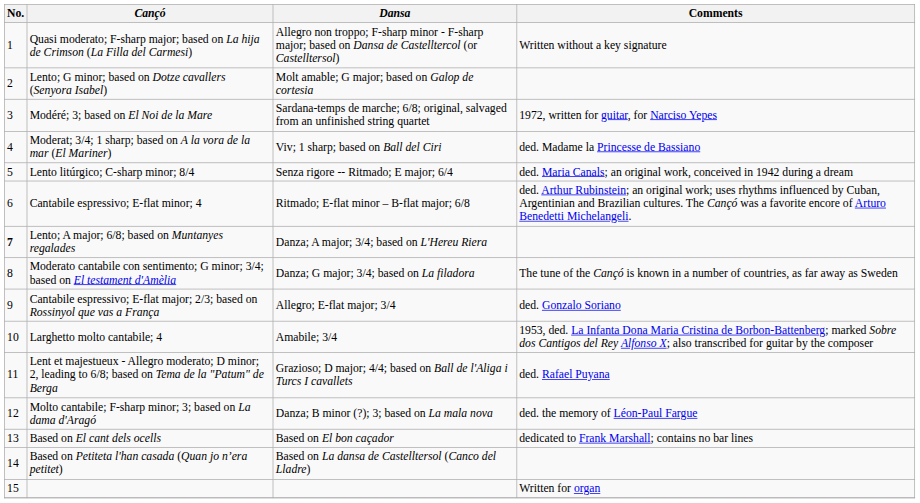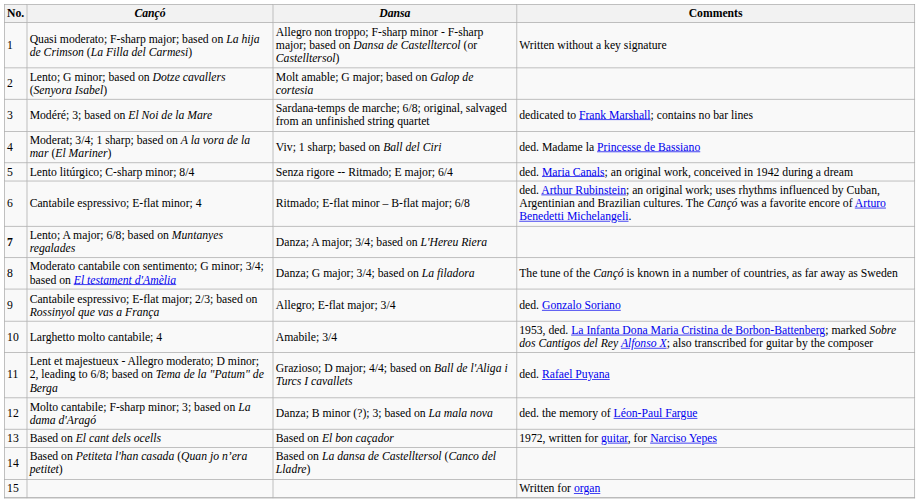 <table class="wikitable">
 <tr>
 <th>No.</th>
 <th><em>Cançó</em></th>
 <th><em>Dansa</em></th>
 <th>Comments</th>
 </tr>
 <tr>
 <td>1</td>
 <td>Quasi moderato; F-sharp major; based on <em>La hija de Crimson</em> (<em>La Filla del Carmesi</em>)</td>
 <td>Allegro non troppo; F-sharp minor - F-sharp major; based on <em>Dansa de Castelltercol</em> (or <em>Castelltersol</em>)</td>
 <td>Written without a key signature</td>
 </tr>
 <tr>
 <td>2</td>
 <td>Lento; G minor; based on <em>Dotze cavallers</em> (<em>Senyora Isabel</em>)</td>
 <td>Molt amable; G major; based on <em>Galop de cortesia</em></td>
 <td></td>
 </tr>
 <tr>
 <td>3</td>
 <td>Modéré; 3; based on <em>El Noi de la Mare</em></td>
 <td>Sardana-temps de marche; 6/8; original, salvaged from an unfinished string quartet</td>
-<td>1972, written for <a href='#'>guitar</a>, for <a href='#'>Narciso Yepes</a></td>
+<td>dedicated to <a href='#'>Frank Marshall</a>; contains no bar lines</td>
 </tr>
 <tr>
 <td>4</td>
 <td>Moderat; 3/4; 1 sharp; based on <em>A la vora de la mar</em> (<em>El Mariner</em>)</td>
 <td>Viv; 1 sharp; based on <em>Ball del Ciri</em></td>
 <td>ded. Madame la <a href='#'>Princesse de Bassiano</a></td>
 </tr>
 <tr>
 <td>5</td>
 <td>Lento litúrgico; C-sharp minor; 8/4</td>
 <td>Senza rigore -- Ritmado; E major; 6/4</td>
 <td>ded. <a href='#'>Maria Canals</a>; an original work, conceived in 1942 during a dream</td>
 </tr>
 <tr>
 <td>6</td>
 <td>Cantabile espressivo; E-flat minor; 4</td>
 <td>Ritmado; E-flat minor – B-flat major; 6/8</td>
 <td>ded. <a href='#'>Arthur Rubinstein</a>; an original work; uses rhythms influenced by Cuban, Argentinian and Brazilian cultures. The  <em>Cançó</em> was a favorite encore of <a href='#'>Arturo Benedetti Michelangeli</a>.</td>
 </tr>
 <tr>
 <td><strong>7</strong></td>
 <td>Lento; A major; 6/8; based on <em>Muntanyes regalades</em></td>
 <td>Danza; A major; 3/4; based on <em>L'Hereu Riera</em></td>
 <td></td>
 </tr>
 <tr>
 <td>8</td>
 <td>Moderato cantabile con sentimento; G minor; 3/4; based on <em><a href='#'>El testament d'Amèlia</a></em></td>
 <td>Danza; G major; 3/4; based on <em>La filadora</em></td>
 <td>The tune of the <em>Cançó</em> is known in a number of countries, as far away as Sweden</td>
 </tr>
 <tr>
 <td>9</td>
 <td>Cantabile espressivo; E-flat major; 2/3; based on <em>Rossinyol que vas a França</em></td>
 <td>Allegro; E-flat major; 3/4</td>
 <td>ded. <a href='#'>Gonzalo Soriano</a></td>
 </tr>
 <tr>
 <td>10</td>
 <td>Larghetto molto cantabile; 4</td>
 <td>Amabile; 3/4</td>
 <td>1953, ded. <a href='#'>La Infanta Dona Maria Cristina de Borbon-Battenberg</a>; marked <em>Sobre dos Cantigos del Rey <a href='#'>Alfonso X</a></em>; also transcribed for guitar by the composer</td>
 </tr>
 <tr>
 <td>11</td>
 <td>Lent et majestueux - Allegro moderato; D minor; 2, leading to 6/8; based on <em>Tema de la "Patum" de Berga</em></td>
 <td>Grazioso; D major; 4/4; based on <em>Ball de l'Aliga i Turcs I cavallets</em></td>
 <td>ded. <a href='#'>Rafael Puyana</a></td>
 </tr>
 <tr>
 <td>12</td>
 <td>Molto cantabile;  F-sharp minor; 3; based on <em>La dama d'Aragó</em></td>
 <td>Danza; B minor (?); 3; based on <em>La mala nova</em></td>
 <td>ded. the memory of <a href='#'>Léon-Paul Fargue</a></td>
 </tr>
 <tr>
 <td>13</td>
 <td>Based on <em>El cant dels ocells</em></td>
 <td>Based on <em>El bon caçador</em></td>
-<td>dedicated to <a href='#'>Frank Marshall</a>; contains no bar lines</td>
+<td>1972, written for <a href='#'>guitar</a>, for <a href='#'>Narciso Yepes</a></td>
 </tr>
 <tr>
 <td>14</td>
 <td>Based on <em>Petiteta l'han casada</em> (<em>Quan jo n’era petitet</em>)</td>
 <td>Based on <em>La dansa de Castelltersol</em> (<em>Canco del Lladre</em>)</td>
 <td></td>
 </tr>
 <tr>
 <td>15</td>
 <td></td>
 <td></td>
 <td>Written for <a href='#'>organ</a></td>
 </tr>
 <tr>
 </tr>
 </table>
